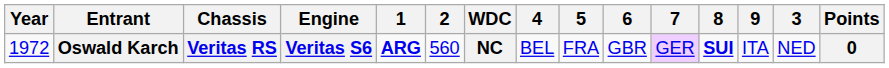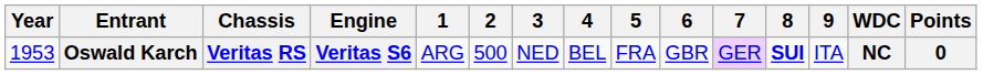 <table class="wikitable" style="text-align:center; font-size:90%">
 <tr>
 <th>Year</th>
 <th>Entrant</th>
 <th>Chassis</th>
 <th>Engine</th>
 <th>1</th>
 <th>2</th>
-<th>WDC</th>
+<th>3</th>
 <th>4</th>
 <th>5</th>
 <th>6</th>
 <th>7</th>
 <th>8</th>
 <th>9</th>
-<th>3</th>
+<th>WDC</th>
 <th>Points</th>
 </tr>
 <tr>
-<td><a href='#'>1972</a></td>
+<td><a href='#'>1953</a></td>
 <th>Oswald Karch</th>
 <th><a href='#'>Veritas</a> <a href='#'>RS</a></th>
 <th><a href='#'>Veritas</a> <a href='#'>S6</a></th>
-<td><strong><a href='#'>ARG</a></strong></td>
-<td><a href='#'>560</a></td>
-<th>NC</th>
+<td><a href='#'>ARG</a></td>
+<td><a href='#'>500</a></td>
+<td><a href='#'>NED</a></td>
 <td><a href='#'>BEL</a></td>
 <td><a href='#'>FRA</a></td>
 <td><a href='#'>GBR</a></td>
 <td style="background:#EFCFFF;"><a href='#'>GER</a><br></td>
 <td><strong><a href='#'>SUI</a></strong></td>
 <td><a href='#'>ITA</a></td>
-<td><a href='#'>NED</a></td>
+<th>NC</th>
 <th>0</th>
 </tr>
 </table>
